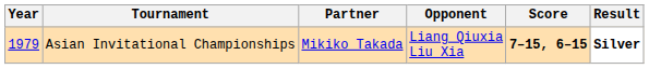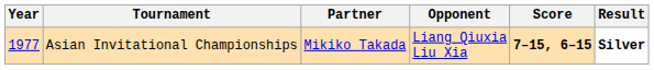 <table class="sortable wikitable" style="font-size: 90%;">
 <tr>
 <th>Year</th>
 <th>Tournament</th>
 <th>Partner</th>
 <th>Opponent</th>
 <th>Score</th>
 <th>Result</th>
 </tr>
 <tr style="background:#FFE0AF">
-<td align="center"><a href='#'>1979</a></td>
+<td align="center"><a href='#'>1977</a></td>
 <td align="left">Asian Invitational Championships</td>
 <td align="left"> <a href='#'>Mikiko Takada</a></td>
 <td align="left"> <a href='#'>Liang Qiuxia</a> <br> <a href='#'>Liu Xia</a></td>
 <td align="left"><strong>7–15, 6–15</strong></td>
 <td style="text-align:left; background: white"> <strong>Silver</strong></td>
 </tr>
 </table>
